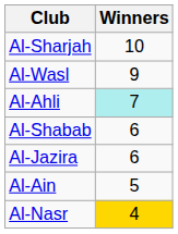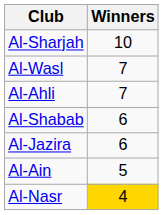 <table class="wikitable">
 <tr>
 <th>Club</th>
 <th>Winners</th>
 </tr>
 <tr>
 <td><a href='#'>Al-Sharjah</a></td>
 <td style="text-align:center;">10</td>
 </tr>
 <tr>
 <td><a href='#'>Al-Wasl</a></td>
-<td style="text-align:center;">9</td>
+<td style="text-align:center;">7</td>
 </tr>
 <tr>
 <td><a href='#'>Al-Ahli</a></td>
-<td style="background: paleturquoise; text-align:center;">7</td>
+<td style="text-align:center;">7</td>
 </tr>
 <tr>
 <td><a href='#'>Al-Shabab</a></td>
 <td style="text-align:center;">6</td>
 </tr>
 <tr>
 <td><a href='#'>Al-Jazira</a></td>
 <td style="text-align:center;">6</td>
 </tr>
 <tr>
 <td><a href='#'>Al-Ain</a></td>
 <td style="text-align:center;">5</td>
 </tr>
 <tr>
 <td><a href='#'>Al-Nasr</a></td>
 <td style="background: gold; text-align:center;">4</td>
 </tr>
 </table>
